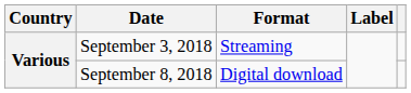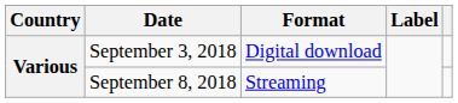 <table class="wikitable sortable plainrowheaders">
 <tr>
 <th scope="col">Country</th>
 <th scope="col">Date</th>
 <th scope="col">Format</th>
 <th scope="col">Label</th>
 <th scope="col" class="unsortable"></th>
 </tr>
 <tr>
 <th scope="row" rowspan="2">Various</th>
 <td>September 3, 2018</td>
-<td><a href='#'>Streaming</a> </td>
+<td><a href='#'>Digital download</a></td>
 <td rowspan="2"></td>
 <td></td>
 </tr>
 <tr>
 <td>September 8, 2018</td>
-<td><a href='#'>Digital download</a></td>
+<td><a href='#'>Streaming</a> </td>
 <td></td>
 </tr>
 </table>
